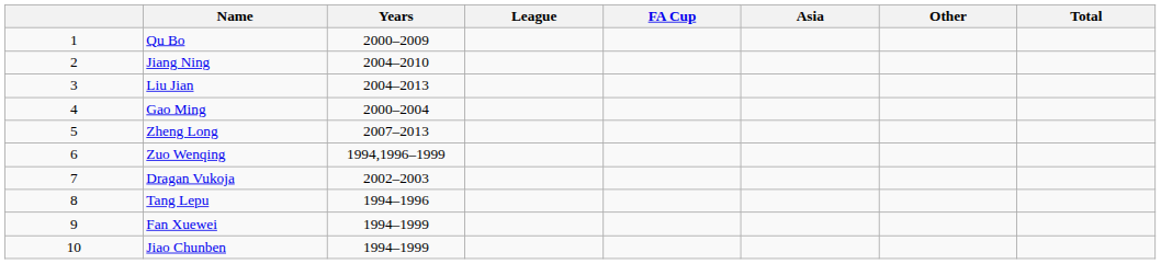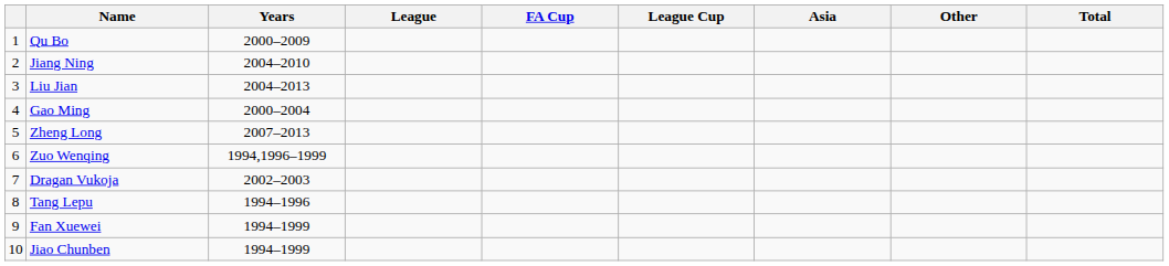 <table class="wikitable sortable" width=100% style=text-align:Center>
 <tr>
 <th></th>
 <th width=16%>Name</th>
 <th width=12%>Years</th>
 <th width=12%>League</th>
 <th width=12%><a href='#'>FA Cup</a></th>
+<th width=12%>League Cup</th>
 <th width=12%>Asia</th>
 <th width=12%>Other</th>
 <th width=12%>Total</th>
 </tr>
 <tr>
 <td>1</td>
 <td align="left"> <a href='#'>Qu Bo</a></td>
 <td>2000–2009</td>
+<td></td>
 <td></td>
 <td></td>
 <td></td>
 <td></td>
 <td></td>
 </tr>
 <tr>
 <td>2</td>
 <td align="left"> <a href='#'>Jiang Ning</a></td>
 <td>2004–2010</td>
 <td></td>
 <td></td>
 <td></td>
 <td></td>
 <td></td>
+<td></td>
 </tr>
 <tr>
 <td>3</td>
 <td align="left"> <a href='#'>Liu Jian</a></td>
 <td>2004–2013</td>
+<td></td>
 <td></td>
 <td></td>
 <td></td>
 <td></td>
 <td></td>
 </tr>
 <tr>
 <td>4</td>
 <td align="left"> <a href='#'>Gao Ming</a></td>
 <td>2000–2004</td>
 <td></td>
 <td></td>
 <td></td>
 <td></td>
 <td></td>
+<td></td>
 </tr>
 <tr>
 <td>5</td>
 <td align="left"> <a href='#'>Zheng Long</a></td>
 <td>2007–2013</td>
+<td></td>
 <td></td>
 <td></td>
 <td></td>
 <td></td>
 <td></td>
 </tr>
 <tr>
 <td>6</td>
 <td align="left"> <a href='#'>Zuo Wenqing</a></td>
 <td>1994,1996–1999</td>
 <td></td>
 <td></td>
 <td></td>
 <td></td>
 <td></td>
+<td></td>
 </tr>
 <tr>
 <td>7</td>
 <td align="left"> <a href='#'>Dragan Vukoja</a></td>
 <td>2002–2003</td>
+<td></td>
 <td></td>
 <td></td>
 <td></td>
 <td></td>
 <td></td>
 </tr>
 <tr>
 <td>8</td>
 <td align="left"> <a href='#'>Tang Lepu</a></td>
 <td>1994–1996</td>
 <td></td>
 <td></td>
 <td></td>
 <td></td>
 <td></td>
+<td></td>
 </tr>
 <tr>
 <td>9</td>
 <td align="left"> <a href='#'>Fan Xuewei</a></td>
 <td>1994–1999</td>
+<td></td>
 <td></td>
 <td></td>
 <td></td>
 <td></td>
 <td></td>
 </tr>
 <tr>
 <td>10</td>
 <td align="left"> <a href='#'>Jiao Chunben</a></td>
 <td>1994–1999</td>
 <td></td>
 <td></td>
 <td></td>
 <td></td>
 <td></td>
+<td></td>
 </tr>
 </table>
